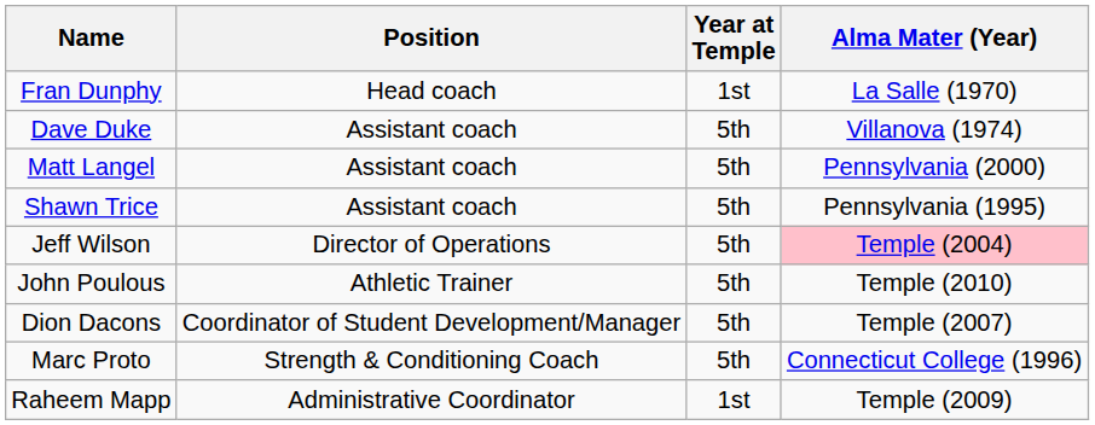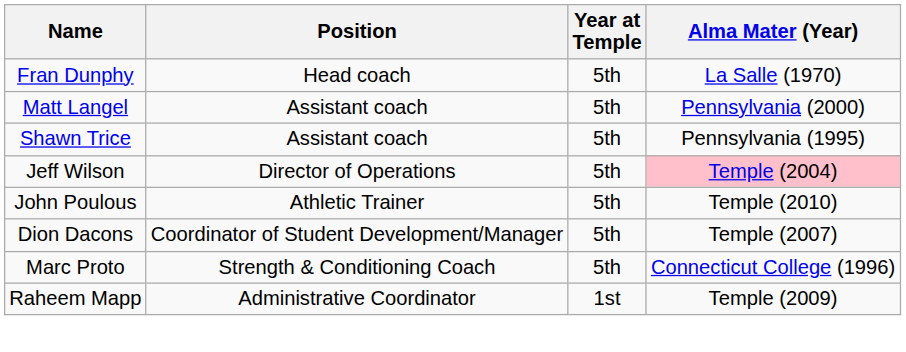 <table class="wikitable">
 <tr align="center">
 <th>Name</th>
 <th>Position</th>
 <th>Year at <br> Temple</th>
 <th><a href='#'>Alma Mater</a> (Year)</th>
 </tr>
 <tr align="center">
 <td><a href='#'>Fran Dunphy</a></td>
 <td>Head coach</td>
-<td>1st</td>
+<td>5th</td>
 <td><a href='#'>La Salle</a> (1970)</td>
-</tr>
-<tr align="center">
-<td><a href='#'>Dave Duke</a></td>
-<td>Assistant coach</td>
-<td>5th</td>
-<td><a href='#'>Villanova</a> (1974)</td>
 </tr>
 <tr align="center">
 <td><a href='#'>Matt Langel</a></td>
 <td>Assistant coach</td>
 <td>5th</td>
 <td><a href='#'>Pennsylvania</a> (2000)</td>
 </tr>
 <tr align="center">
 <td><a href='#'>Shawn Trice</a></td>
 <td>Assistant coach</td>
 <td>5th</td>
 <td>Pennsylvania (1995)</td>
 </tr>
 <tr align="center">
 <td>Jeff Wilson</td>
 <td>Director of Operations</td>
 <td>5th</td>
 <td style="background: pink;"><a href='#'>Temple</a> (2004)</td>
 </tr>
 <tr align="center">
 <td>John Poulous</td>
 <td>Athletic Trainer</td>
 <td>5th</td>
 <td>Temple (2010)</td>
 </tr>
 <tr align="center">
 <td>Dion Dacons</td>
 <td>Coordinator of Student Development/Manager</td>
 <td>5th</td>
 <td>Temple (2007)</td>
 </tr>
 <tr align="center">
 <td>Marc Proto</td>
 <td>Strength & Conditioning Coach</td>
 <td>5th</td>
 <td><a href='#'>Connecticut College</a> (1996)</td>
 </tr>
 <tr align="center">
 <td>Raheem Mapp</td>
 <td>Administrative Coordinator</td>
 <td>1st</td>
 <td>Temple (2009)</td>
 </tr>
 </table>
